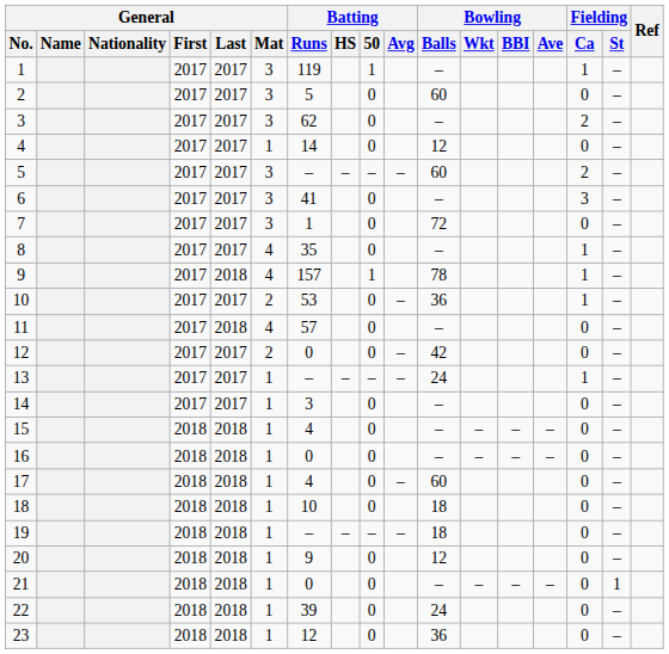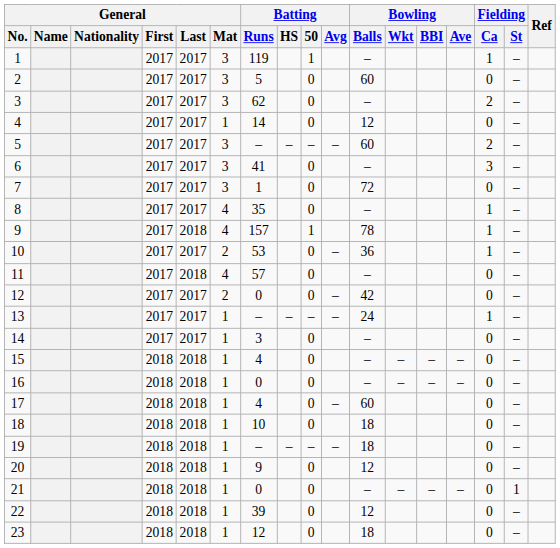 <table class="wikitable plainrowheaders sortable">
 <tr align="center">
 <th scope="col" colspan=6 class="unsortable">General</th>
 <th scope="col" colspan=4 class="unsortable"><a href='#'>Batting</a></th>
 <th scope="col" colspan=4 class="unsortable"><a href='#'>Bowling</a></th>
 <th scope="col" colspan=2 class="unsortable"><a href='#'>Fielding</a></th>
 <th scope="col" rowspan=2 class="unsortable">Ref</th>
 </tr>
 <tr align="center">
 <th scope="col">No.</th>
 <th scope="col">Name</th>
 <th scope="col">Nationality</th>
 <th scope="col">First</th>
 <th scope="col">Last</th>
 <th scope="col">Mat</th>
 <th scope="col"><a href='#'>Runs</a></th>
 <th scope="col">HS</th>
 <th scope="col">50</th>
 <th scope="col"><a href='#'>Avg</a></th>
 <th scope="col"><a href='#'>Balls</a></th>
 <th scope="col"><a href='#'>Wkt</a></th>
 <th scope="col"><a href='#'>BBI</a></th>
 <th scope="col"><a href='#'>Ave</a></th>
 <th scope="col"><a href='#'>Ca</a></th>
 <th scope="col"><a href='#'>St</a></th>
 </tr>
 <tr align="center">
 <td>1</td>
 <th scope="row" align="left"></th>
 <th scope="row" align="left"></th>
 <td>2017</td>
 <td>2017</td>
 <td>3</td>
 <td>119</td>
 <td></td>
 <td>1</td>
 <td></td>
 <td>–</td>
 <td></td>
 <td></td>
 <td></td>
 <td>1</td>
 <td>–</td>
 <td></td>
 </tr>
 <tr align="center">
 <td>2</td>
 <th scope="row" align="left"></th>
 <th scope="row" align="left"></th>
 <td>2017</td>
 <td>2017</td>
 <td>3</td>
 <td>5</td>
 <td></td>
 <td>0</td>
 <td></td>
 <td>60</td>
 <td></td>
 <td></td>
 <td></td>
 <td>0</td>
 <td>–</td>
 <td></td>
 </tr>
 <tr align="center">
 <td>3</td>
 <th scope="row" align="left"></th>
 <th scope="row" align="left"></th>
 <td>2017</td>
 <td>2017</td>
 <td>3</td>
 <td>62</td>
 <td></td>
 <td>0</td>
 <td></td>
 <td>–</td>
 <td></td>
 <td></td>
 <td></td>
 <td>2</td>
 <td>–</td>
 <td></td>
 </tr>
 <tr align="center">
 <td>4</td>
 <th scope="row" align="left"></th>
 <th scope="row" align="left"></th>
 <td>2017</td>
 <td>2017</td>
 <td>1</td>
 <td>14</td>
 <td></td>
 <td>0</td>
 <td></td>
 <td>12</td>
 <td></td>
 <td></td>
 <td></td>
 <td>0</td>
 <td>–</td>
 <td></td>
 </tr>
 <tr align="center">
 <td>5</td>
 <th scope="row" align="left"></th>
 <th scope="row" align="left"></th>
 <td>2017</td>
 <td>2017</td>
 <td>3</td>
 <td>–</td>
 <td>–</td>
 <td>–</td>
 <td>–</td>
 <td>60</td>
 <td></td>
 <td></td>
 <td></td>
 <td>2</td>
 <td>–</td>
 <td></td>
 </tr>
 <tr align="center">
 <td>6</td>
 <th scope="row" align="left"></th>
 <th scope="row" align="left"></th>
 <td>2017</td>
 <td>2017</td>
 <td>3</td>
 <td>41</td>
 <td></td>
 <td>0</td>
 <td></td>
 <td>–</td>
 <td></td>
 <td></td>
 <td></td>
 <td>3</td>
 <td>–</td>
 <td></td>
 </tr>
 <tr align="center">
 <td>7</td>
 <th scope="row" align="left"></th>
 <th scope="row" align="left"></th>
 <td>2017</td>
 <td>2017</td>
 <td>3</td>
 <td>1</td>
 <td></td>
 <td>0</td>
 <td></td>
 <td>72</td>
 <td></td>
 <td></td>
 <td></td>
 <td>0</td>
 <td>–</td>
 <td></td>
 </tr>
 <tr align="center">
 <td>8</td>
 <th scope="row" align="left"></th>
 <th scope="row" align="left"></th>
 <td>2017</td>
 <td>2017</td>
 <td>4</td>
 <td>35</td>
 <td></td>
 <td>0</td>
 <td></td>
 <td>–</td>
 <td></td>
 <td></td>
 <td></td>
 <td>1</td>
 <td>–</td>
 <td></td>
 </tr>
 <tr align="center">
 <td>9</td>
 <th scope="row" align="left"></th>
 <th scope="row" align="left"></th>
 <td>2017</td>
 <td>2018</td>
 <td>4</td>
 <td>157</td>
 <td></td>
 <td>1</td>
 <td></td>
 <td>78</td>
 <td></td>
 <td></td>
 <td></td>
 <td>1</td>
 <td>–</td>
 <td></td>
 </tr>
 <tr align="center">
 <td>10</td>
 <th scope="row" align="left"></th>
 <th scope="row" align="left"></th>
 <td>2017</td>
 <td>2017</td>
 <td>2</td>
 <td>53</td>
 <td></td>
 <td>0</td>
 <td>–</td>
 <td>36</td>
 <td></td>
 <td></td>
 <td></td>
 <td>1</td>
 <td>–</td>
 <td></td>
 </tr>
 <tr align="center">
 <td>11</td>
 <th scope="row" align="left"></th>
 <th scope="row" align="left"></th>
 <td>2017</td>
 <td>2018</td>
 <td>4</td>
 <td>57</td>
 <td></td>
 <td>0</td>
 <td></td>
 <td>–</td>
 <td></td>
 <td></td>
 <td></td>
 <td>0</td>
 <td>–</td>
 <td></td>
 </tr>
 <tr align="center">
 <td>12</td>
 <th scope="row" align="left"></th>
 <th scope="row" align="left"></th>
 <td>2017</td>
 <td>2017</td>
 <td>2</td>
 <td>0</td>
 <td></td>
 <td>0</td>
 <td>–</td>
 <td>42</td>
 <td></td>
 <td></td>
 <td></td>
 <td>0</td>
 <td>–</td>
 <td></td>
 </tr>
 <tr align="center">
 <td>13</td>
 <th scope="row" align="left"></th>
 <th scope="row" align="left"></th>
 <td>2017</td>
 <td>2017</td>
 <td>1</td>
 <td>–</td>
 <td>–</td>
 <td>–</td>
 <td>–</td>
 <td>24</td>
 <td></td>
 <td></td>
 <td></td>
 <td>1</td>
 <td>–</td>
 <td></td>
 </tr>
 <tr align="center">
 <td>14</td>
 <th scope="row" align="left"></th>
 <th scope="row" align="left"></th>
 <td>2017</td>
 <td>2017</td>
 <td>1</td>
 <td>3</td>
 <td></td>
 <td>0</td>
 <td></td>
 <td>–</td>
 <td></td>
 <td></td>
 <td></td>
 <td>0</td>
 <td>–</td>
 <td></td>
 </tr>
 <tr align="center">
 <td>15</td>
 <th scope="row" align="left"></th>
 <th scope="row" align="left"></th>
 <td>2018</td>
 <td>2018</td>
 <td>1</td>
 <td>4</td>
 <td></td>
 <td>0</td>
 <td></td>
 <td>–</td>
 <td>–</td>
 <td>–</td>
 <td>–</td>
 <td>0</td>
 <td>–</td>
 <td></td>
 </tr>
 <tr align="center">
 <td>16</td>
 <th scope="row" align="left"></th>
 <th scope="row" align="left"></th>
 <td>2018</td>
 <td>2018</td>
 <td>1</td>
 <td>0</td>
 <td></td>
 <td>0</td>
 <td></td>
 <td>–</td>
 <td>–</td>
 <td>–</td>
 <td>–</td>
 <td>0</td>
 <td>–</td>
 <td></td>
 </tr>
 <tr align="center">
 <td>17</td>
 <th scope="row" align="left"></th>
 <th scope="row" align="left"></th>
 <td>2018</td>
 <td>2018</td>
 <td>1</td>
 <td>4</td>
 <td></td>
 <td>0</td>
 <td>–</td>
 <td>60</td>
 <td></td>
 <td></td>
 <td></td>
 <td>0</td>
 <td>–</td>
 <td></td>
 </tr>
 <tr align="center">
 <td>18</td>
 <th scope="row" align="left"></th>
 <th scope="row" align="left"></th>
 <td>2018</td>
 <td>2018</td>
 <td>1</td>
 <td>10</td>
 <td></td>
 <td>0</td>
 <td></td>
 <td>18</td>
 <td></td>
 <td></td>
 <td></td>
 <td>0</td>
 <td>–</td>
 <td></td>
 </tr>
 <tr align="center">
 <td>19</td>
 <th scope="row" align="left"></th>
 <th scope="row" align="left"></th>
 <td>2018</td>
 <td>2018</td>
 <td>1</td>
 <td>–</td>
 <td>–</td>
 <td>–</td>
 <td>–</td>
 <td>18</td>
 <td></td>
 <td></td>
 <td></td>
 <td>0</td>
 <td>–</td>
 <td></td>
 </tr>
 <tr align="center">
 <td>20</td>
 <th scope="row" align="left"></th>
 <th scope="row" align="left"></th>
 <td>2018</td>
 <td>2018</td>
 <td>1</td>
 <td>9</td>
 <td></td>
 <td>0</td>
 <td></td>
 <td>12</td>
 <td></td>
 <td></td>
 <td></td>
 <td>0</td>
 <td>–</td>
 <td></td>
 </tr>
 <tr align="center">
 <td>21</td>
 <th scope="row" align="left"></th>
 <th scope="row" align="left"></th>
 <td>2018</td>
 <td>2018</td>
 <td>1</td>
 <td>0</td>
 <td></td>
 <td>0</td>
 <td></td>
 <td>–</td>
 <td>–</td>
 <td>–</td>
 <td>–</td>
 <td>0</td>
 <td>1</td>
 <td></td>
 </tr>
 <tr align="center">
 <td>22</td>
 <th scope="row" align="left"></th>
 <th scope="row" align="left"></th>
 <td>2018</td>
 <td>2018</td>
 <td>1</td>
 <td>39</td>
 <td></td>
 <td>0</td>
 <td></td>
-<td>24</td>
+<td>12</td>
 <td></td>
 <td></td>
 <td></td>
 <td>0</td>
 <td>–</td>
 <td></td>
 </tr>
 <tr align="center">
 <td>23</td>
 <th scope="row" align="left"></th>
 <th scope="row" align="left"></th>
 <td>2018</td>
 <td>2018</td>
 <td>1</td>
 <td>12</td>
 <td></td>
 <td>0</td>
 <td></td>
-<td>36</td>
+<td>18</td>
 <td></td>
 <td></td>
 <td></td>
 <td>0</td>
 <td>–</td>
 <td></td>
 </tr>
 </table>
